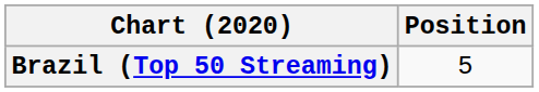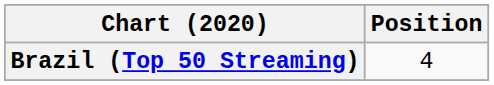 <table class="wikitable sortable plainrowheaders" style="text-align:center">
 <tr>
 <th scope="col">Chart (2020)</th>
 <th scope="col">Position</th>
 </tr>
 <tr>
 <th scope="row">Brazil (<a href='#'>Top 50 Streaming</a>)</th>
-<td>5</td>
+<td>4</td>
 </tr>
 </table>
